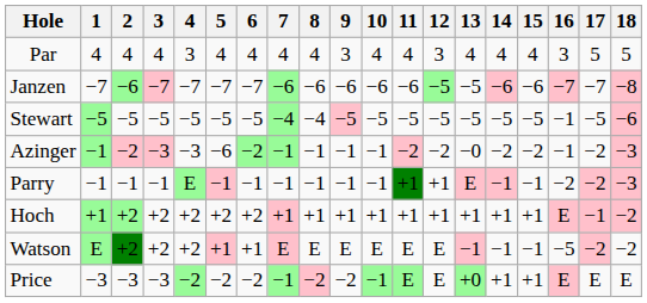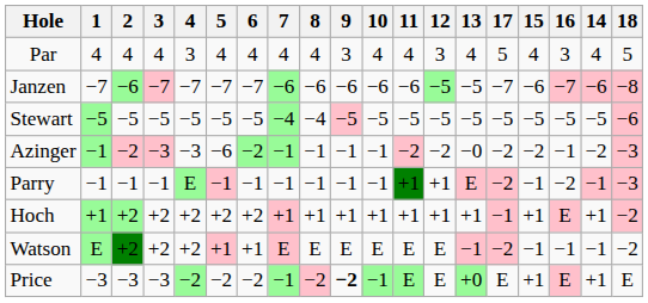 <table class="wikitable" style="text-align:center">
 <tr>
 <th>Hole</th>
 <th>1</th>
 <th>2</th>
 <th>3</th>
 <th>4</th>
 <th>5</th>
 <th>6</th>
 <th>7</th>
 <th>8</th>
 <th>9</th>
 <th>10</th>
 <th>11</th>
 <th>12</th>
 <th>13</th>
-<th>14</th>
+<th>17</th>
 <th>15</th>
 <th>16</th>
-<th>17</th>
+<th>14</th>
 <th>18</th>
 </tr>
 <tr>
 <td>Par</td>
 <td>4</td>
 <td>4</td>
 <td>4</td>
 <td>3</td>
 <td>4</td>
 <td>4</td>
 <td>4</td>
 <td>4</td>
 <td>3</td>
 <td>4</td>
 <td>4</td>
 <td>3</td>
 <td>4</td>
-<td>4</td>
+<td>5</td>
 <td>4</td>
 <td>3</td>
-<td>5</td>
+<td>4</td>
 <td>5</td>
 </tr>
 <tr>
 <td align=left> Janzen</td>
 <td>−7</td>
 <td style="background: PaleGreen;">−6</td>
 <td style="background: Pink;">−7</td>
 <td>−7</td>
 <td>−7</td>
 <td>−7</td>
 <td style="background: PaleGreen;">−6</td>
 <td>−6</td>
 <td>−6</td>
 <td>−6</td>
 <td>−6</td>
 <td style="background: PaleGreen;">−5</td>
 <td>−5</td>
-<td style="background: Pink;">−6</td>
+<td>−7</td>
 <td>−6</td>
 <td style="background: Pink;">−7</td>
-<td>−7</td>
+<td style="background: Pink;">−6</td>
 <td style="background: Pink;">−8</td>
 </tr>
 <tr>
 <td align=left> Stewart</td>
 <td style="background: PaleGreen;">−5</td>
 <td>−5</td>
 <td>−5</td>
 <td>−5</td>
 <td>−5</td>
 <td>−5</td>
 <td style="background: PaleGreen;">−4</td>
 <td>−4</td>
 <td style="background: Pink;">−5</td>
 <td>−5</td>
 <td>−5</td>
 <td>−5</td>
 <td>−5</td>
 <td>−5</td>
 <td>−5</td>
-<td>−1</td>
+<td>−5</td>
 <td>−5</td>
 <td style="background: Pink;">−6</td>
 </tr>
 <tr>
 <td align=left> Azinger</td>
 <td style="background: PaleGreen;">−1</td>
 <td style="background: Pink;">−2</td>
 <td style="background: Pink;">−3</td>
 <td>−3</td>
 <td>−6</td>
 <td style="background: PaleGreen;">−2</td>
 <td style="background: PaleGreen;">−1</td>
 <td>−1</td>
 <td>−1</td>
 <td>−1</td>
 <td style="background: Pink;">−2</td>
 <td>−2</td>
 <td>−0</td>
 <td>−2</td>
 <td>−2</td>
 <td>−1</td>
 <td>−2</td>
 <td style="background: Pink;">−3</td>
 </tr>
 <tr>
 <td align=left> Parry</td>
 <td>−1</td>
 <td>−1</td>
 <td>−1</td>
 <td style="background: PaleGreen;">E</td>
 <td style="background: Pink;">−1</td>
 <td>−1</td>
 <td>−1</td>
 <td>−1</td>
 <td>−1</td>
 <td>−1</td>
 <td style="background: Green;">+1</td>
 <td>+1</td>
 <td style="background: Pink;">E</td>
-<td style="background: Pink;">−1</td>
+<td style="background: Pink;">−2</td>
 <td>−1</td>
 <td>−2</td>
-<td style="background: Pink;">−2</td>
+<td style="background: Pink;">−1</td>
 <td style="background: Pink;">−3</td>
 </tr>
 <tr>
 <td align=left> Hoch</td>
 <td style="background: PaleGreen;">+1</td>
 <td style="background: PaleGreen;">+2</td>
 <td>+2</td>
 <td>+2</td>
 <td>+2</td>
 <td>+2</td>
 <td style="background: Pink;">+1</td>
 <td>+1</td>
 <td>+1</td>
 <td>+1</td>
 <td>+1</td>
 <td>+1</td>
 <td>+1</td>
-<td>+1</td>
+<td style="background: Pink;">−1</td>
 <td>+1</td>
 <td style="background: Pink;">E</td>
-<td style="background: Pink;">−1</td>
+<td>+1</td>
 <td style="background: Pink;">−2</td>
 </tr>
 <tr>
 <td align=left> Watson</td>
 <td style="background: PaleGreen;">E</td>
 <td style="background: Green;">+2</td>
 <td>+2</td>
 <td>+2</td>
 <td style="background: Pink;">+1</td>
 <td>+1</td>
 <td style="background: Pink;">E</td>
 <td>E</td>
 <td>E</td>
 <td>E</td>
 <td>E</td>
 <td>E</td>
 <td style="background: Pink;">−1</td>
+<td style="background: Pink;">−2</td>
 <td>−1</td>
 <td>−1</td>
-<td>−5</td>
-<td style="background: Pink;">−2</td>
+<td>−1</td>
 <td>−2</td>
 </tr>
 <tr>
 <td align=left> Price</td>
 <td>−3</td>
 <td>−3</td>
 <td>−3</td>
 <td style="background: PaleGreen;">−2</td>
 <td>−2</td>
 <td>−2</td>
 <td style="background: PaleGreen;">−1</td>
 <td style="background: Pink;">−2</td>
-<td>−2</td>
+<td><strong>−2</strong></td>
 <td style="background: PaleGreen;">−1</td>
 <td style="background: PaleGreen;">E</td>
 <td>E</td>
 <td style="background: PaleGreen;">+0</td>
-<td>+1</td>
+<td>E</td>
 <td>+1</td>
 <td style="background: Pink;">E</td>
-<td>E</td>
+<td>+1</td>
 <td>E</td>
 </tr>
 </table>
